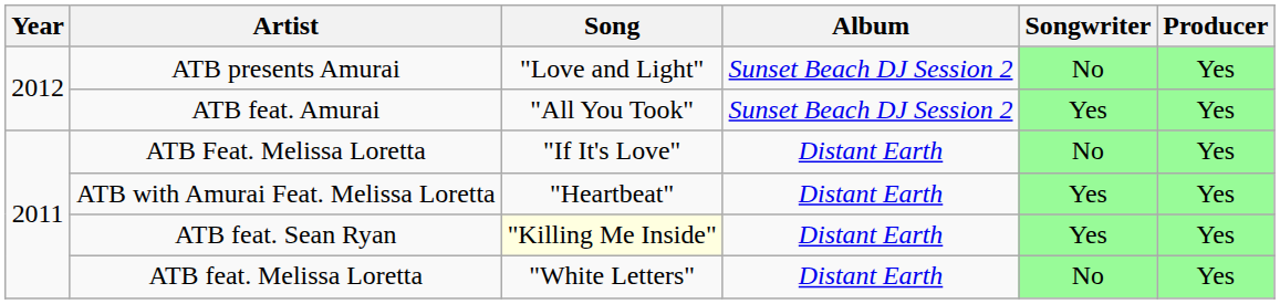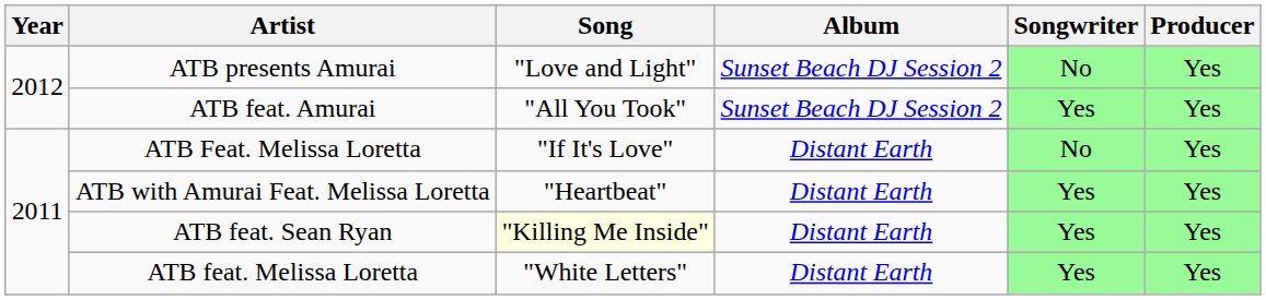 <table class="wikitable" style="text-align:center">
 <tr>
 <th align="center">Year</th>
 <th>Artist</th>
 <th>Song</th>
 <th align="center">Album</th>
 <th align="center">Songwriter</th>
 <th align="center">Producer</th>
 </tr>
 <tr>
 <td rowspan="2">2012</td>
 <td>ATB presents Amurai</td>
 <td>"Love and Light"</td>
 <td><em><a href='#'>Sunset Beach DJ Session 2</a></em></td>
 <td style="background:#98FB98">No</td>
 <td style="background:#98FB98">Yes</td>
 </tr>
 <tr>
 <td>ATB feat. Amurai</td>
 <td>"All You Took"</td>
 <td><em><a href='#'>Sunset Beach DJ Session 2</a></em></td>
 <td style="background:#98FB98">Yes</td>
 <td style="background:#98FB98">Yes</td>
 </tr>
 <tr>
 <td rowspan="4">2011</td>
 <td>ATB Feat. Melissa Loretta</td>
 <td>"If It's Love"</td>
 <td><em><a href='#'>Distant Earth</a></em></td>
 <td style="background:#98FB98">No</td>
 <td style="background:#98FB98">Yes</td>
 </tr>
 <tr>
 <td>ATB with Amurai Feat. Melissa Loretta</td>
 <td>"Heartbeat"</td>
 <td><em><a href='#'>Distant Earth</a></em></td>
 <td style="background:#98FB98">Yes</td>
 <td style="background:#98FB98">Yes</td>
 </tr>
 <tr>
 <td>ATB feat. Sean Ryan</td>
 <td style="background: lightyellow;">"Killing Me Inside"</td>
 <td><em><a href='#'>Distant Earth</a></em></td>
 <td style="background:#98FB98">Yes</td>
 <td style="background:#98FB98">Yes</td>
 </tr>
 <tr>
 <td>ATB feat. Melissa Loretta</td>
 <td>"White Letters"</td>
 <td><em><a href='#'>Distant Earth</a></em></td>
-<td style="background:#98FB98">No</td>
+<td style="background:#98FB98">Yes</td>
 <td style="background:#98FB98">Yes</td>
 </tr>
 </table>
